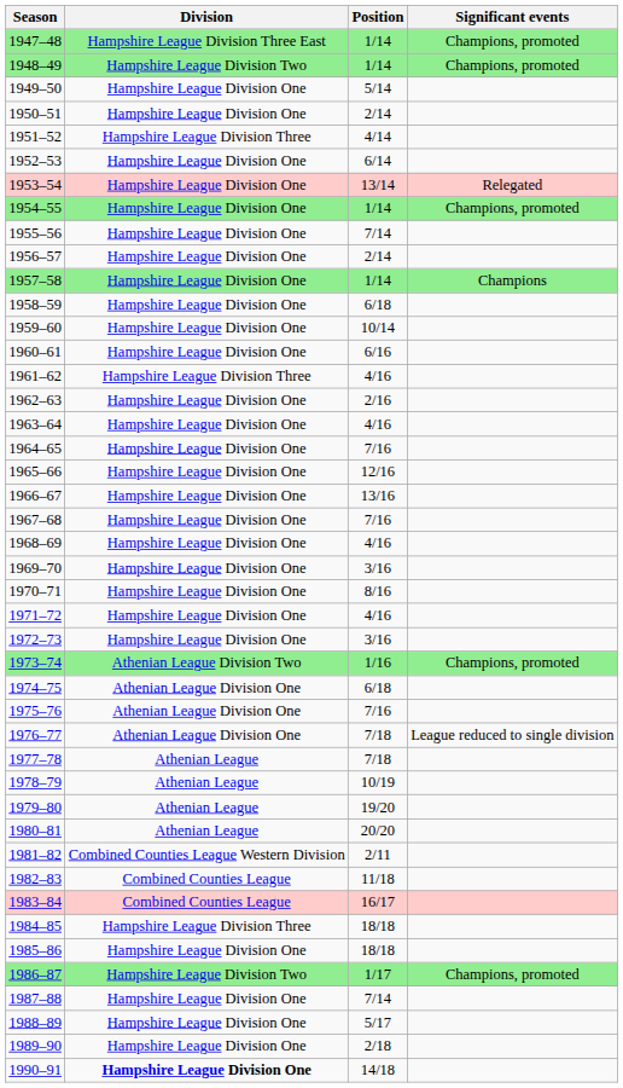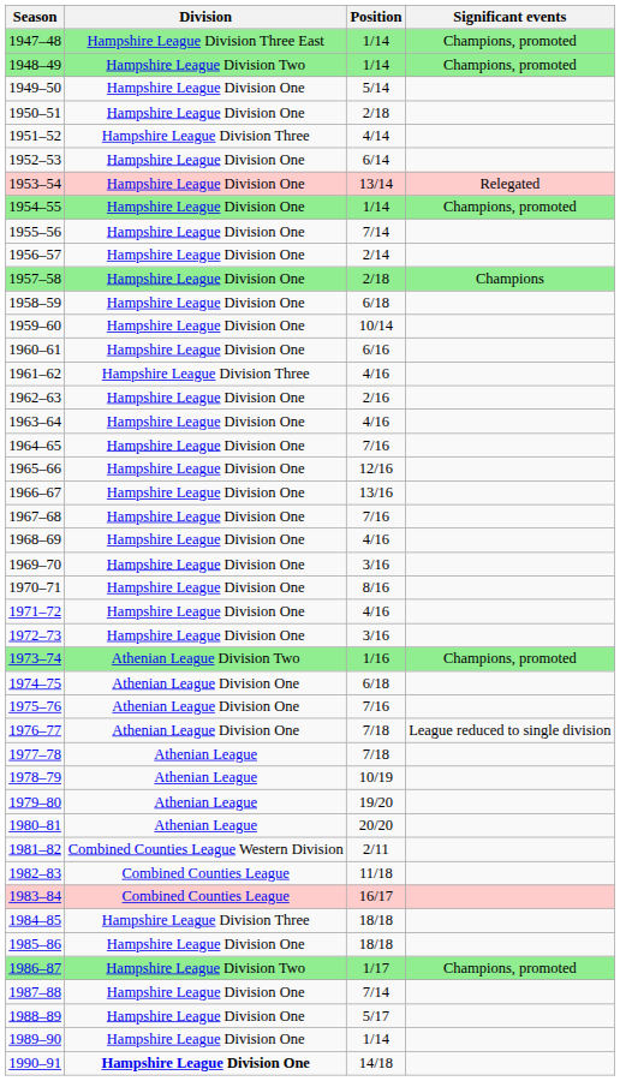 <table class="wikitable collapsible collapsed" style=text-align:center>
 <tr>
 <th>Season</th>
 <th>Division</th>
 <th>Position</th>
 <th>Significant events</th>
 </tr>
 <tr style="background: #90EE90;">
 <td>1947–48</td>
 <td><a href='#'>Hampshire League</a> Division Three East</td>
 <td>1/14</td>
 <td>Champions, promoted</td>
 </tr>
 <tr style="background: #90EE90;">
 <td>1948–49</td>
 <td><a href='#'>Hampshire League</a> Division Two</td>
 <td>1/14</td>
 <td>Champions, promoted</td>
 </tr>
 <tr>
 <td>1949–50</td>
 <td><a href='#'>Hampshire League</a> Division One</td>
 <td>5/14</td>
 <td></td>
 </tr>
 <tr>
 <td>1950–51</td>
 <td><a href='#'>Hampshire League</a> Division One</td>
-<td>2/14</td>
+<td>2/18</td>
 <td></td>
 </tr>
 <tr>
 <td>1951–52</td>
 <td><a href='#'>Hampshire League</a> Division Three</td>
 <td>4/14</td>
 <td></td>
 </tr>
 <tr>
 <td>1952–53</td>
 <td><a href='#'>Hampshire League</a> Division One</td>
 <td>6/14</td>
 <td></td>
 </tr>
 <tr style="background: #FFCCCC;">
 <td>1953–54</td>
 <td><a href='#'>Hampshire League</a> Division One</td>
 <td>13/14</td>
 <td>Relegated</td>
 </tr>
 <tr style="background: #90EE90;">
 <td>1954–55</td>
 <td><a href='#'>Hampshire League</a> Division One</td>
 <td>1/14</td>
 <td>Champions, promoted</td>
 </tr>
 <tr>
 <td>1955–56</td>
 <td><a href='#'>Hampshire League</a> Division One</td>
 <td>7/14</td>
 <td></td>
 </tr>
 <tr>
 <td>1956–57</td>
 <td><a href='#'>Hampshire League</a> Division One</td>
 <td>2/14</td>
 <td></td>
 </tr>
 <tr style="background: #90EE90;">
 <td>1957–58</td>
 <td><a href='#'>Hampshire League</a> Division One</td>
-<td>1/14</td>
+<td>2/18</td>
 <td>Champions</td>
 </tr>
 <tr>
 <td>1958–59</td>
 <td><a href='#'>Hampshire League</a> Division One</td>
 <td>6/18</td>
 <td></td>
 </tr>
 <tr>
 <td>1959–60</td>
 <td><a href='#'>Hampshire League</a> Division One</td>
 <td>10/14</td>
 <td></td>
 </tr>
 <tr>
 <td>1960–61</td>
 <td><a href='#'>Hampshire League</a> Division One</td>
 <td>6/16</td>
 <td></td>
 </tr>
 <tr>
 <td>1961–62</td>
 <td><a href='#'>Hampshire League</a> Division Three</td>
 <td>4/16</td>
 <td></td>
 </tr>
 <tr>
 <td>1962–63</td>
 <td><a href='#'>Hampshire League</a> Division One</td>
 <td>2/16</td>
 <td></td>
 </tr>
 <tr>
 <td>1963–64</td>
 <td><a href='#'>Hampshire League</a> Division One</td>
 <td>4/16</td>
 <td></td>
 </tr>
 <tr>
 <td>1964–65</td>
 <td><a href='#'>Hampshire League</a> Division One</td>
 <td>7/16</td>
 <td></td>
 </tr>
 <tr>
 <td>1965–66</td>
 <td><a href='#'>Hampshire League</a> Division One</td>
 <td>12/16</td>
 <td></td>
 </tr>
 <tr>
 <td>1966–67</td>
 <td><a href='#'>Hampshire League</a> Division One</td>
 <td>13/16</td>
 <td></td>
 </tr>
 <tr>
 <td>1967–68</td>
 <td><a href='#'>Hampshire League</a> Division One</td>
 <td>7/16</td>
 <td></td>
 </tr>
 <tr>
 <td>1968–69</td>
 <td><a href='#'>Hampshire League</a> Division One</td>
 <td>4/16</td>
 <td></td>
 </tr>
 <tr>
 <td>1969–70</td>
 <td><a href='#'>Hampshire League</a> Division One</td>
 <td>3/16</td>
 <td></td>
 </tr>
 <tr>
 <td>1970–71</td>
 <td><a href='#'>Hampshire League</a> Division One</td>
 <td>8/16</td>
 <td></td>
 </tr>
 <tr>
 <td><a href='#'>1971–72</a></td>
 <td><a href='#'>Hampshire League</a> Division One</td>
 <td>4/16</td>
 <td></td>
 </tr>
 <tr>
 <td><a href='#'>1972–73</a></td>
 <td><a href='#'>Hampshire League</a> Division One</td>
 <td>3/16</td>
 <td></td>
 </tr>
 <tr style="background: #90EE90;">
 <td><a href='#'>1973–74</a></td>
 <td><a href='#'>Athenian League</a> Division Two</td>
 <td>1/16</td>
 <td>Champions, promoted</td>
 </tr>
 <tr>
 <td><a href='#'>1974–75</a></td>
 <td><a href='#'>Athenian League</a> Division One</td>
 <td>6/18</td>
 <td></td>
 </tr>
 <tr>
 <td><a href='#'>1975–76</a></td>
 <td><a href='#'>Athenian League</a> Division One</td>
 <td>7/16</td>
 <td></td>
 </tr>
 <tr>
 <td><a href='#'>1976–77</a></td>
 <td><a href='#'>Athenian League</a> Division One</td>
 <td>7/18</td>
 <td>League reduced to single division</td>
 </tr>
 <tr>
 <td><a href='#'>1977–78</a></td>
 <td><a href='#'>Athenian League</a></td>
 <td>7/18</td>
 <td></td>
 </tr>
 <tr>
 <td><a href='#'>1978–79</a></td>
 <td><a href='#'>Athenian League</a></td>
 <td>10/19</td>
 <td></td>
 </tr>
 <tr>
 <td><a href='#'>1979–80</a></td>
 <td><a href='#'>Athenian League</a></td>
 <td>19/20</td>
 <td></td>
 </tr>
 <tr>
 <td><a href='#'>1980–81</a></td>
 <td><a href='#'>Athenian League</a></td>
 <td>20/20</td>
 <td></td>
 </tr>
 <tr>
 <td><a href='#'>1981–82</a></td>
 <td><a href='#'>Combined Counties League</a> Western Division</td>
 <td>2/11</td>
 <td></td>
 </tr>
 <tr>
 <td><a href='#'>1982–83</a></td>
 <td><a href='#'>Combined Counties League</a></td>
 <td>11/18</td>
 <td></td>
 </tr>
 <tr style="background: #FFCCCC;">
 <td><a href='#'>1983–84</a></td>
 <td><a href='#'>Combined Counties League</a></td>
 <td>16/17</td>
 <td></td>
 </tr>
 <tr>
 <td><a href='#'>1984–85</a></td>
 <td><a href='#'>Hampshire League</a> Division Three</td>
 <td>18/18</td>
 <td></td>
 </tr>
 <tr>
 <td><a href='#'>1985–86</a></td>
 <td><a href='#'>Hampshire League</a> Division One</td>
 <td>18/18</td>
 <td></td>
 </tr>
 <tr style="background: #90EE90;">
 <td><a href='#'>1986–87</a></td>
 <td><a href='#'>Hampshire League</a> Division Two</td>
 <td>1/17</td>
 <td>Champions, promoted</td>
 </tr>
 <tr>
 <td><a href='#'>1987–88</a></td>
 <td><a href='#'>Hampshire League</a> Division One</td>
 <td>7/14</td>
 <td></td>
 </tr>
 <tr>
 <td><a href='#'>1988–89</a></td>
 <td><a href='#'>Hampshire League</a> Division One</td>
 <td>5/17</td>
 <td></td>
 </tr>
 <tr>
 <td><a href='#'>1989–90</a></td>
 <td><a href='#'>Hampshire League</a> Division One</td>
-<td>2/18</td>
+<td>1/14</td>
 <td></td>
 </tr>
 <tr>
 <td><a href='#'>1990–91</a></td>
 <td><strong><a href='#'>Hampshire League</a> Division One</strong></td>
 <td>14/18</td>
 <td></td>
 </tr>
 </table>
